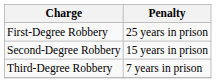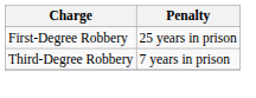 <table class="wikitable">
 <tr>
 <th>Charge</th>
 <th>Penalty</th>
 </tr>
 <tr>
 <td>First-Degree Robbery</td>
 <td>25 years in prison</td>
 </tr>
 <tr>
-<td>Second-Degree Robbery</td>
-<td>15 years in prison</td>
-</tr>
-<tr>
 <td>Third-Degree Robbery</td>
 <td>7 years in prison</td>
 </tr>
 <tr>
 </tr>
 </table>
